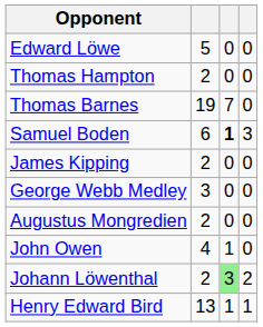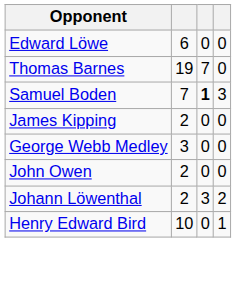 <table class="wikitable" style="text-align:center; margin:1em auto 1em auto;">
 <tr>
 <th>Opponent</th>
 <th></th>
 <th></th>
 <th></th>
 </tr>
 <tr>
 <td style="text-align:left;"><a href='#'>Edward Löwe</a></td>
-<td>5</td>
-<td>0</td>
-<td>0</td>
-</tr>
-<tr>
-<td style="text-align:left;"><a href='#'>Thomas Hampton</a></td>
-<td>2</td>
+<td>6</td>
 <td>0</td>
 <td>0</td>
 </tr>
 <tr>
 <td style="text-align:left;"><a href='#'>Thomas Barnes</a></td>
 <td>19</td>
 <td>7</td>
 <td>0</td>
 </tr>
 <tr>
 <td style="text-align:left;"><a href='#'>Samuel Boden</a></td>
-<td>6</td>
+<td>7</td>
 <td><strong>1</strong></td>
 <td>3</td>
 </tr>
 <tr>
 <td style="text-align:left;"><a href='#'>James Kipping</a></td>
 <td>2</td>
 <td>0</td>
 <td>0</td>
 </tr>
 <tr>
 <td style="text-align:left;"><a href='#'>George Webb Medley</a></td>
 <td>3</td>
 <td>0</td>
 <td>0</td>
 </tr>
 <tr>
-<td style="text-align:left;"><a href='#'>Augustus Mongredien</a></td>
+<td style="text-align:left;"><a href='#'>John Owen</a></td>
 <td>2</td>
 <td>0</td>
 <td>0</td>
 </tr>
 <tr>
-<td style="text-align:left;"><a href='#'>John Owen</a></td>
-<td>4</td>
-<td>1</td>
-<td>0</td>
-</tr>
-<tr>
 <td style="text-align:left;"><a href='#'>Johann Löwenthal</a></td>
 <td>2</td>
-<td style="background: lightgreen;">3</td>
+<td>3</td>
 <td>2</td>
 </tr>
 <tr>
 <td style="text-align:left;"><a href='#'>Henry Edward Bird</a></td>
-<td>13</td>
-<td>1</td>
+<td>10</td>
+<td>0</td>
 <td>1</td>
 </tr>
 </table>
